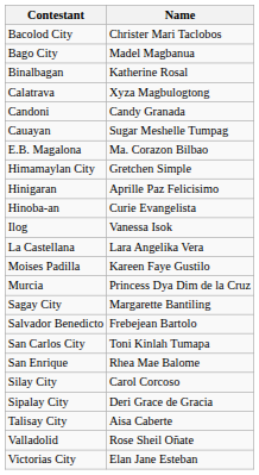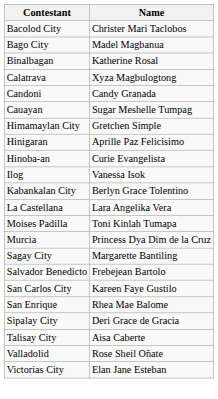 <table class="wikitable">
 <tr>
 <th>Contestant</th>
 <th>Name</th>
 </tr>
 <tr>
 <td>Bacolod City</td>
 <td>Christer Mari Taclobos</td>
 </tr>
 <tr>
 <td>Bago City</td>
 <td>Madel Magbanua</td>
 </tr>
 <tr>
 <td>Binalbagan</td>
 <td>Katherine Rosal</td>
 </tr>
 <tr>
 <td>Calatrava</td>
 <td>Xyza Magbulogtong</td>
 </tr>
 <tr>
 <td>Candoni</td>
 <td>Candy Granada</td>
 </tr>
 <tr>
 <td>Cauayan</td>
 <td>Sugar Meshelle Tumpag</td>
 </tr>
 <tr>
-<td>E.B. Magalona</td>
-<td>Ma. Corazon Bilbao</td>
-</tr>
-<tr>
 <td>Himamaylan City</td>
 <td>Gretchen Simple</td>
 </tr>
 <tr>
 <td>Hinigaran</td>
 <td>Aprille Paz Felicisimo</td>
 </tr>
 <tr>
 <td>Hinoba-an</td>
 <td>Curie Evangelista</td>
 </tr>
 <tr>
 <td>Ilog</td>
 <td>Vanessa Isok</td>
 </tr>
 <tr>
+<td>Kabankalan City</td>
+<td>Berlyn Grace Tolentino</td>
+</tr>
+<tr>
 <td>La Castellana</td>
 <td>Lara Angelika Vera</td>
 </tr>
 <tr>
 <td>Moises Padilla</td>
-<td>Kareen Faye Gustilo</td>
+<td>Toni Kinlah Tumapa</td>
 </tr>
 <tr>
 <td>Murcia</td>
 <td>Princess Dya Dim de la Cruz</td>
 </tr>
 <tr>
 <td>Sagay City</td>
 <td>Margarette Bantiling</td>
 </tr>
 <tr>
 <td>Salvador Benedicto</td>
 <td>Frebejean Bartolo</td>
 </tr>
 <tr>
 <td>San Carlos City</td>
-<td>Toni Kinlah Tumapa</td>
+<td>Kareen Faye Gustilo</td>
 </tr>
 <tr>
 <td>San Enrique</td>
 <td>Rhea Mae Balome</td>
-</tr>
-<tr>
-<td>Silay City</td>
-<td>Carol Corcoso</td>
 </tr>
 <tr>
 <td>Sipalay City</td>
 <td>Deri Grace de Gracia</td>
 </tr>
 <tr>
 <td>Talisay City</td>
 <td>Aisa Caberte</td>
 </tr>
 <tr>
 <td>Valladolid</td>
 <td>Rose Sheil Oñate</td>
 </tr>
 <tr>
 <td>Victorias City</td>
 <td>Elan Jane Esteban</td>
 </tr>
 </table>
